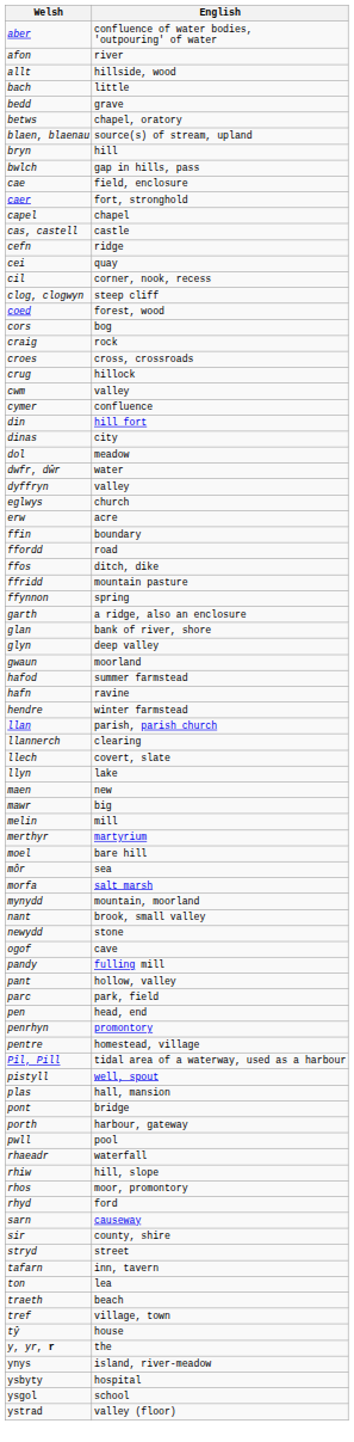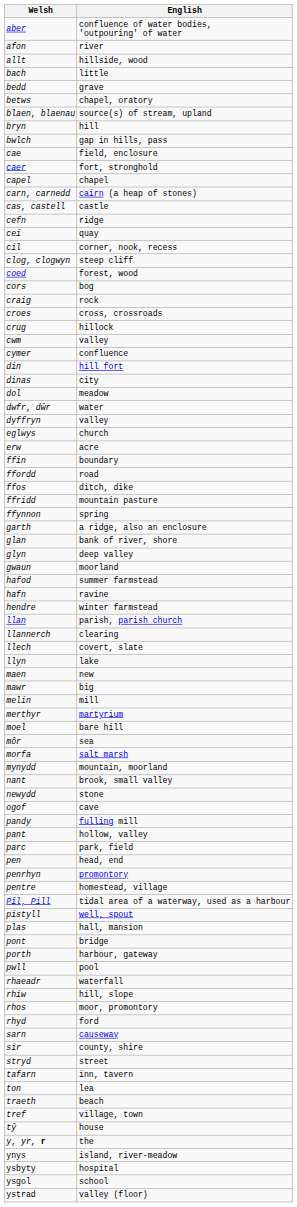 <table class="wikitable">
 <tr>
 <th>Welsh</th>
 <th>English</th>
 </tr>
 <tr>
 <td><em><a href='#'>aber</a></em></td>
 <td>confluence of water bodies,<br>'outpouring' of water</td>
 </tr>
 <tr>
 <td><em>afon</em></td>
 <td>river</td>
 </tr>
 <tr>
 <td><em>allt</em></td>
 <td>hillside, wood</td>
 </tr>
 <tr>
 <td><em>bach</em></td>
 <td>little</td>
 </tr>
 <tr>
 <td><em>bedd</em></td>
 <td>grave</td>
 </tr>
 <tr>
 <td><em>betws</em></td>
 <td>chapel, oratory</td>
 </tr>
 <tr>
 <td><em>blaen</em>, <em>blaenau</em></td>
 <td>source(s) of stream, upland</td>
 </tr>
 <tr>
 <td><em>bryn</em></td>
 <td>hill</td>
 </tr>
 <tr>
 <td><em>bwlch</em></td>
 <td>gap in hills, pass</td>
 </tr>
 <tr>
 <td><em>cae</em></td>
 <td>field, enclosure</td>
 </tr>
 <tr>
 <td><em><a href='#'>caer</a></em></td>
 <td>fort, stronghold</td>
 </tr>
 <tr>
 <td><em>capel</em></td>
 <td>chapel</td>
+</tr>
+<tr>
+<td><em>carn</em>, <em>carnedd</em></td>
+<td><a href='#'>cairn</a> (a heap of stones)</td>
 </tr>
 <tr>
 <td><em>cas</em>, <em>castell</em></td>
 <td>castle</td>
 </tr>
 <tr>
 <td><em>cefn</em></td>
 <td>ridge</td>
 </tr>
 <tr>
 <td><em>cei</em></td>
 <td>quay</td>
 </tr>
 <tr>
 <td><em>cil</em></td>
 <td>corner, nook, recess</td>
 </tr>
 <tr>
 <td><em>clog</em>, <em>clogwyn</em></td>
 <td>steep cliff</td>
 </tr>
 <tr>
 <td><em><a href='#'>coed</a></em></td>
 <td>forest, wood</td>
 </tr>
 <tr>
 <td><em>cors</em></td>
 <td>bog</td>
 </tr>
 <tr>
 <td><em>craig</em></td>
 <td>rock</td>
 </tr>
 <tr>
 <td><em>croes</em></td>
 <td>cross, crossroads</td>
 </tr>
 <tr>
 <td><em>crug</em></td>
 <td>hillock</td>
 </tr>
 <tr>
 <td><em>cwm</em></td>
 <td>valley</td>
 </tr>
 <tr>
 <td><em>cymer</em></td>
 <td>confluence</td>
 </tr>
 <tr>
 <td><em>din</em></td>
 <td><a href='#'>hill fort</a></td>
 </tr>
 <tr>
 <td><em>dinas</em></td>
 <td>city</td>
 </tr>
 <tr>
 <td><em>dol</em></td>
 <td>meadow</td>
 </tr>
 <tr>
 <td><em>dwfr</em>, <em>dŵr</em></td>
 <td>water</td>
 </tr>
 <tr>
 <td><em>dyffryn</em></td>
 <td>valley</td>
 </tr>
 <tr>
 <td><em>eglwys</em></td>
 <td>church</td>
 </tr>
 <tr>
 <td><em>erw</em></td>
 <td>acre</td>
 </tr>
 <tr>
 <td><em>ffin</em></td>
 <td>boundary</td>
 </tr>
 <tr>
 <td><em>ffordd</em></td>
 <td>road</td>
 </tr>
 <tr>
 <td><em>ffos</em></td>
 <td>ditch, dike</td>
 </tr>
 <tr>
 <td><em>ffridd</em></td>
 <td>mountain pasture</td>
 </tr>
 <tr>
 <td><em>ffynnon</em></td>
 <td>spring</td>
 </tr>
 <tr>
 <td><em>garth</em></td>
 <td>a ridge, also an enclosure</td>
 </tr>
 <tr>
 <td><em>glan</em></td>
 <td>bank of river, shore</td>
 </tr>
 <tr>
 <td><em>glyn</em></td>
 <td>deep valley</td>
 </tr>
 <tr>
 <td><em>gwaun</em></td>
 <td>moorland</td>
 </tr>
 <tr>
 <td><em>hafod</em></td>
 <td>summer farmstead</td>
 </tr>
 <tr>
 <td><em>hafn</em></td>
 <td>ravine</td>
 </tr>
 <tr>
 <td><em>hendre</em></td>
 <td>winter farmstead</td>
 </tr>
 <tr>
 <td><em><a href='#'>llan</a></em></td>
 <td>parish, <a href='#'>parish church</a></td>
 </tr>
 <tr>
 <td><em>llannerch</em></td>
 <td>clearing</td>
 </tr>
 <tr>
 <td><em>llech</em></td>
 <td>covert, slate</td>
 </tr>
 <tr>
 <td><em>llyn</em></td>
 <td>lake</td>
 </tr>
 <tr>
 <td><em>maen</em></td>
 <td>new</td>
 </tr>
 <tr>
 <td><em>mawr</em></td>
 <td>big</td>
 </tr>
 <tr>
 <td><em>melin</em></td>
 <td>mill</td>
 </tr>
 <tr>
 <td><em>merthyr</em></td>
 <td><a href='#'>martyrium</a></td>
 </tr>
 <tr>
 <td><em>moel</em></td>
 <td>bare hill</td>
 </tr>
 <tr>
 <td><em>môr</em></td>
 <td>sea</td>
 </tr>
 <tr>
 <td><em>morfa</em></td>
 <td><a href='#'>salt marsh</a></td>
 </tr>
 <tr>
 <td><em>mynydd</em></td>
 <td>mountain, moorland</td>
 </tr>
 <tr>
 <td><em>nant</em></td>
 <td>brook, small valley</td>
 </tr>
 <tr>
 <td><em>newydd</em></td>
 <td>stone</td>
 </tr>
 <tr>
 <td><em>ogof</em></td>
 <td>cave</td>
 </tr>
 <tr>
 <td><em>pandy</em></td>
 <td><a href='#'>fulling</a> mill</td>
 </tr>
 <tr>
 <td><em>pant</em></td>
 <td>hollow, valley</td>
 </tr>
 <tr>
 <td><em>parc</em></td>
 <td>park, field</td>
 </tr>
 <tr>
 <td><em>pen</em></td>
 <td>head, end</td>
 </tr>
 <tr>
 <td><em>penrhyn</em></td>
 <td><a href='#'>promontory</a></td>
 </tr>
 <tr>
 <td><em>pentre</em></td>
 <td>homestead, village</td>
 </tr>
 <tr>
 <td><a href='#'><em>Pîl</em>, <em>Pill</em></a></td>
 <td>tidal area of a waterway, used as a harbour</td>
 </tr>
 <tr>
 <td><em>pistyll</em></td>
 <td><a href='#'>well, spout</a></td>
 </tr>
 <tr>
 <td><em>plas</em></td>
 <td>hall, mansion</td>
 </tr>
 <tr>
 <td><em>pont</em></td>
 <td>bridge</td>
 </tr>
 <tr>
 <td><em>porth</em></td>
 <td>harbour, gateway</td>
 </tr>
 <tr>
 <td><em>pwll</em></td>
 <td>pool</td>
 </tr>
 <tr>
 <td><em>rhaeadr</em></td>
 <td>waterfall</td>
 </tr>
 <tr>
 <td><em>rhiw</em></td>
 <td>hill, slope</td>
 </tr>
 <tr>
 <td><em>rhos</em></td>
 <td>moor, promontory</td>
 </tr>
 <tr>
 <td><em>rhyd</em></td>
 <td>ford</td>
 </tr>
 <tr>
 <td><em>sarn</em></td>
 <td><a href='#'>causeway</a></td>
 </tr>
 <tr>
 <td><em>sir</em></td>
 <td>county, shire</td>
 </tr>
 <tr>
 <td><em>stryd</em></td>
 <td>street</td>
 </tr>
 <tr>
 <td><em>tafarn</em></td>
 <td>inn, tavern</td>
 </tr>
 <tr>
 <td><em>ton</em></td>
 <td>lea</td>
 </tr>
 <tr>
 <td><em>traeth</em></td>
 <td>beach</td>
 </tr>
 <tr>
 <td><em>tref</em></td>
 <td>village, town</td>
 </tr>
 <tr>
 <td><em>tŷ</em></td>
 <td>house</td>
 </tr>
 <tr>
 <td><em>y</em>, <em>yr</em>, <strong>r<em></td>
 <td>the</td>
 </tr>
 <tr>
 <td></em>ynys<em></td>
 <td>island, river-meadow</td>
 </tr>
 <tr>
 <td></em>ysbyty<em></td>
 <td>hospital</td>
 </tr>
 <tr>
 <td></em>ysgol<em></td>
 <td>school</td>
 </tr>
 <tr>
 <td></em>ystrad<em></td>
 <td>valley (floor)</td>
 </tr>
 </table>
